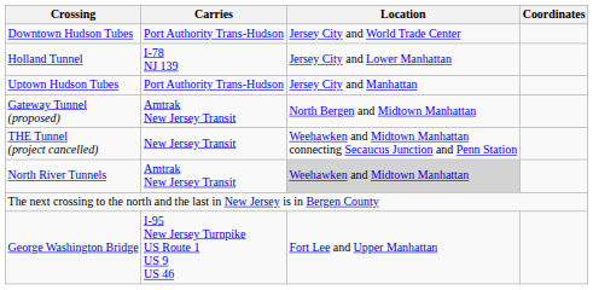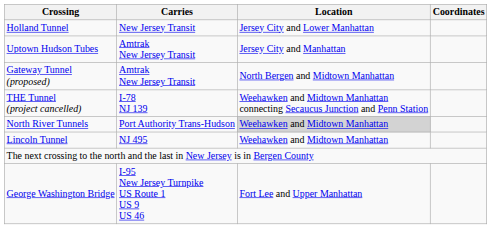 <table class=wikitable>
 <tr>
 <th>Crossing</th>
 <th>Carries</th>
 <th>Location</th>
 <th>Coordinates</th>
 </tr>
 <tr>
-<td><a href='#'>Downtown Hudson Tubes</a></td>
-<td><a href='#'>Port Authority Trans-Hudson</a></td>
-<td><a href='#'>Jersey City</a> and <a href='#'>World Trade Center</a></td>
-<td></td>
-</tr>
-<tr>
 <td><a href='#'>Holland Tunnel</a></td>
-<td> <a href='#'>I-78</a><br> <a href='#'>NJ 139</a></td>
+<td><a href='#'>New Jersey Transit</a></td>
 <td><a href='#'>Jersey City</a> and <a href='#'>Lower Manhattan</a></td>
 <td></td>
 </tr>
 <tr>
 <td><a href='#'>Uptown Hudson Tubes</a></td>
-<td><a href='#'>Port Authority Trans-Hudson</a></td>
+<td><a href='#'>Amtrak</a><br><a href='#'>New Jersey Transit</a></td>
 <td><a href='#'>Jersey City</a> and <a href='#'>Manhattan</a></td>
 <td></td>
 </tr>
 <tr>
 <td><a href='#'>Gateway Tunnel</a><br><em>(proposed)</em></td>
 <td><a href='#'>Amtrak</a><br><a href='#'>New Jersey Transit</a></td>
 <td><a href='#'>North Bergen</a> and <a href='#'>Midtown Manhattan</a></td>
 <td></td>
 </tr>
 <tr>
 <td><a href='#'>THE Tunnel</a><br><em>(project cancelled)</em></td>
-<td><a href='#'>New Jersey Transit</a></td>
+<td> <a href='#'>I-78</a><br> <a href='#'>NJ 139</a></td>
 <td><a href='#'>Weehawken</a> and <a href='#'>Midtown Manhattan</a><br>connecting <a href='#'>Secaucus Junction</a> and <a href='#'>Penn Station</a></td>
 <td></td>
 </tr>
 <tr>
 <td><a href='#'>North River Tunnels</a></td>
-<td><a href='#'>Amtrak</a><br><a href='#'>New Jersey Transit</a></td>
+<td><a href='#'>Port Authority Trans-Hudson</a></td>
 <td style="background: lightgrey;"><a href='#'>Weehawken</a> and <a href='#'>Midtown Manhattan</a></td>
+<td></td>
+</tr>
+<tr>
+<td><a href='#'>Lincoln Tunnel</a></td>
+<td> <a href='#'>NJ 495</a></td>
+<td><a href='#'>Weehawken</a> and <a href='#'>Midtown Manhattan</a></td>
 <td></td>
 </tr>
 <tr>
 <td colspan=4>The next crossing to the north and the last in <a href='#'>New Jersey</a> is in <a href='#'>Bergen County</a></td>
 </tr>
 <tr>
 <td><a href='#'>George Washington Bridge</a></td>
 <td> <a href='#'>I-95</a><br> <a href='#'>New Jersey Turnpike</a><br> <a href='#'>US Route 1</a><br> <a href='#'>US 9</a><br> <a href='#'>US 46</a></td>
 <td><a href='#'>Fort Lee</a> and <a href='#'>Upper Manhattan</a></td>
 <td></td>
 </tr>
 </table>
